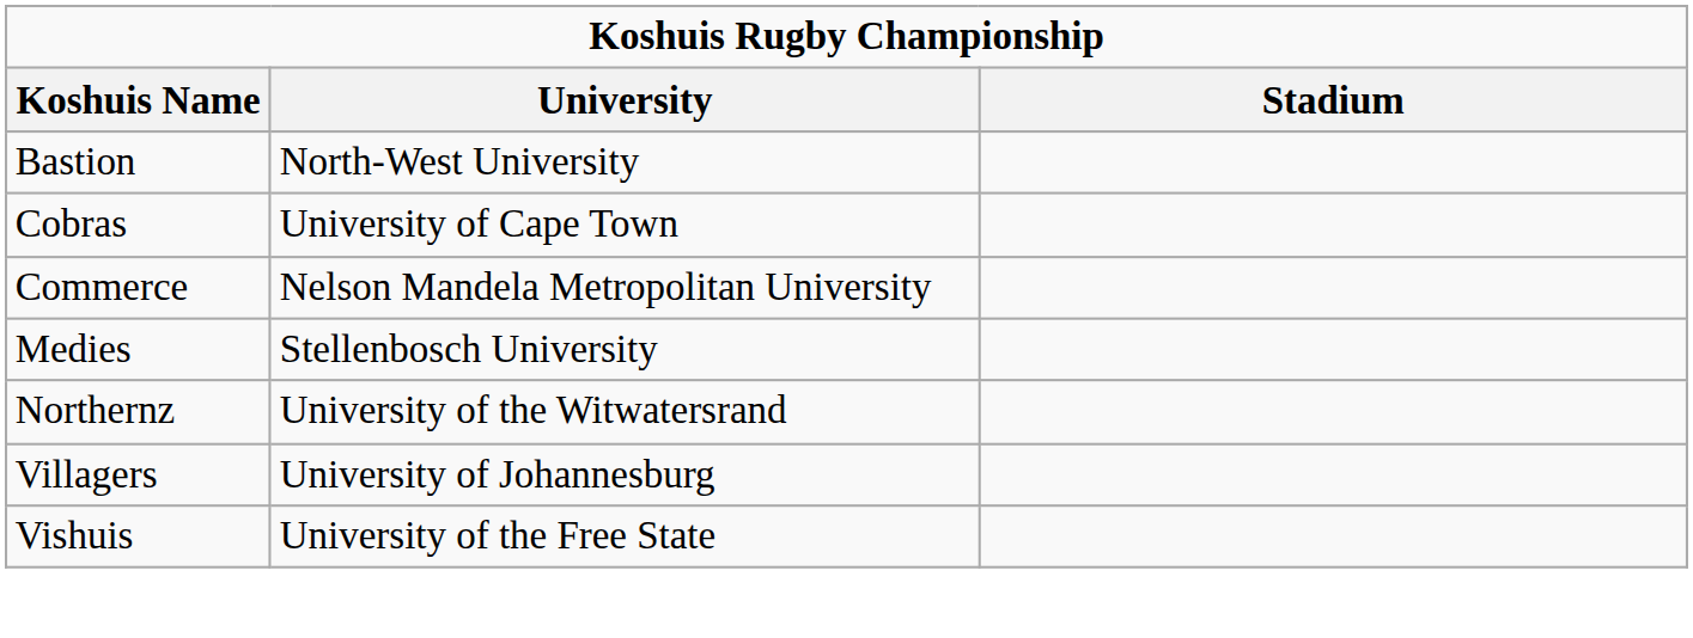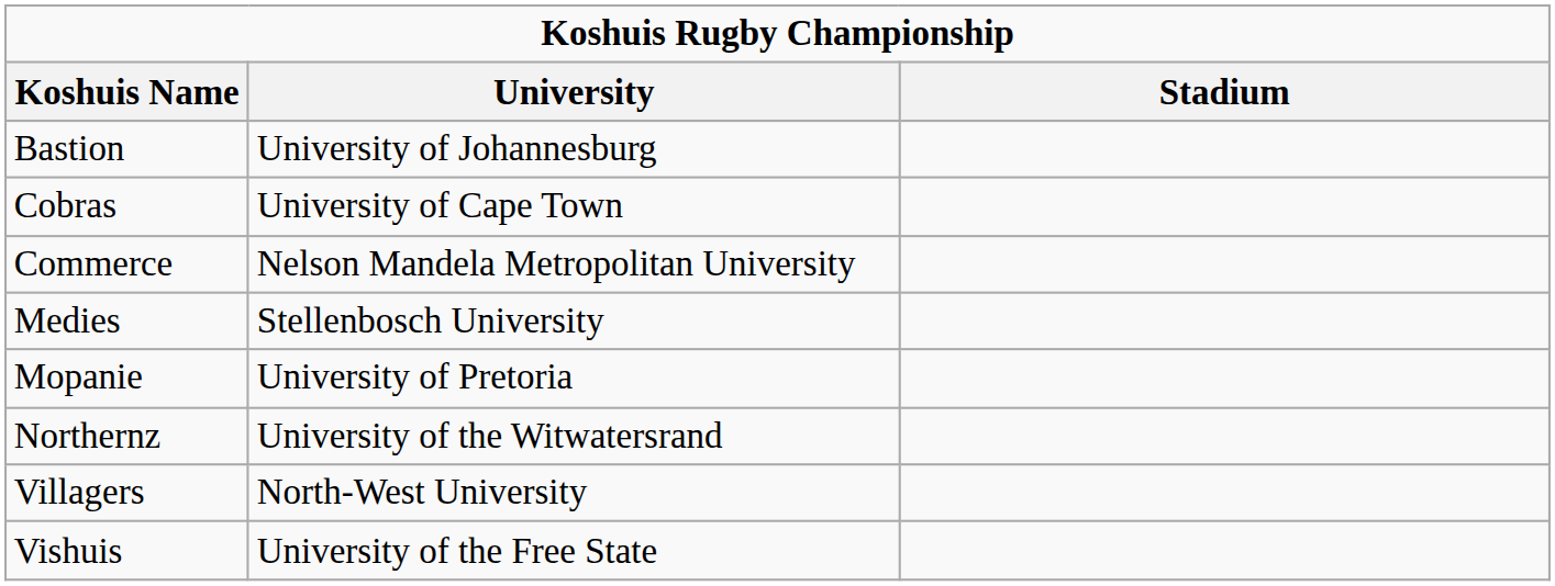 <table class="wikitable">
 <tr>
 <td colspan=3 align=center><strong>Koshuis Rugby Championship</strong></td>
 </tr>
 <tr>
 <th width="100">Koshuis Name</th>
 <th width="280">University</th>
 <th width="280">Stadium</th>
 </tr>
 <tr>
 <td>Bastion</td>
-<td>North-West University</td>
+<td>University of Johannesburg</td>
 <td></td>
 </tr>
 <tr>
 <td>Cobras</td>
 <td>University of Cape Town</td>
 <td></td>
 </tr>
 <tr>
 <td>Commerce</td>
 <td>Nelson Mandela Metropolitan University</td>
 <td></td>
 </tr>
 <tr>
 <td>Medies</td>
 <td>Stellenbosch University</td>
 <td></td>
 </tr>
 <tr>
+<td>Mopanie</td>
+<td>University of Pretoria</td>
+<td></td>
+</tr>
+<tr>
 <td>Northernz</td>
 <td>University of the Witwatersrand</td>
 <td></td>
 </tr>
 <tr>
 <td>Villagers</td>
-<td>University of Johannesburg</td>
+<td>North-West University</td>
 <td></td>
 </tr>
 <tr>
 <td>Vishuis</td>
 <td>University of the Free State</td>
 <td></td>
 </tr>
 </table>
